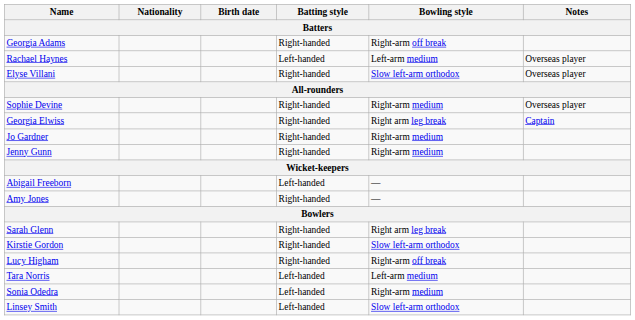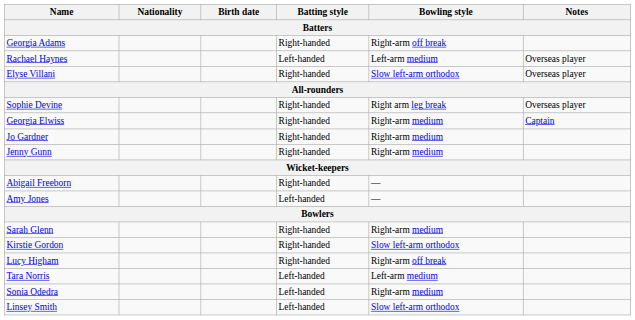 <table class="wikitable"  style="font-size:95%; width:80%;">
 <tr>
 <th>Name</th>
 <th>Nationality</th>
 <th>Birth date</th>
 <th>Batting style</th>
 <th>Bowling style</th>
 <th>Notes</th>
 </tr>
 <tr>
 <th colspan="7">Batters</th>
 </tr>
 <tr>
 <td><a href='#'>Georgia Adams</a></td>
 <td></td>
 <td></td>
 <td>Right-handed</td>
 <td>Right-arm <a href='#'>off break</a></td>
 <td></td>
 </tr>
 <tr>
 <td><a href='#'>Rachael Haynes</a></td>
 <td></td>
 <td></td>
 <td>Left-handed</td>
 <td>Left-arm <a href='#'>medium</a></td>
 <td>Overseas player</td>
 </tr>
 <tr>
 <td><a href='#'>Elyse Villani</a></td>
 <td></td>
 <td></td>
 <td>Right-handed</td>
 <td><a href='#'>Slow left-arm orthodox</a></td>
 <td>Overseas player</td>
 </tr>
 <tr>
 <th colspan="7">All-rounders</th>
 </tr>
 <tr>
 <td><a href='#'>Sophie Devine</a></td>
 <td></td>
 <td></td>
 <td>Right-handed</td>
-<td>Right-arm <a href='#'>medium</a></td>
+<td>Right arm <a href='#'>leg break</a></td>
 <td>Overseas player</td>
 </tr>
 <tr>
 <td><a href='#'>Georgia Elwiss</a></td>
 <td></td>
 <td></td>
 <td>Right-handed</td>
-<td>Right arm <a href='#'>leg break</a></td>
+<td>Right-arm <a href='#'>medium</a></td>
 <td><a href='#'>Captain</a></td>
 </tr>
 <tr>
 <td><a href='#'>Jo Gardner</a></td>
 <td></td>
 <td></td>
 <td>Right-handed</td>
 <td>Right-arm <a href='#'>medium</a></td>
 <td></td>
 </tr>
 <tr>
 <td><a href='#'>Jenny Gunn</a></td>
 <td></td>
 <td></td>
 <td>Right-handed</td>
 <td>Right-arm <a href='#'>medium</a></td>
 <td></td>
 </tr>
 <tr>
 <th colspan="7">Wicket-keepers</th>
 </tr>
 <tr>
 <td><a href='#'>Abigail Freeborn</a></td>
 <td></td>
 <td></td>
-<td>Left-handed</td>
+<td>Right-handed</td>
 <td>—</td>
 <td></td>
 </tr>
 <tr>
 <td><a href='#'>Amy Jones</a></td>
 <td></td>
 <td></td>
-<td>Right-handed</td>
+<td>Left-handed</td>
 <td>—</td>
 <td></td>
 </tr>
 <tr>
 <th colspan="7">Bowlers</th>
 </tr>
 <tr>
 <td><a href='#'>Sarah Glenn</a></td>
 <td></td>
 <td></td>
 <td>Right-handed</td>
-<td>Right arm <a href='#'>leg break</a></td>
+<td>Right-arm <a href='#'>medium</a></td>
 <td></td>
 </tr>
 <tr>
 <td><a href='#'>Kirstie Gordon</a></td>
 <td></td>
 <td></td>
 <td>Right-handed</td>
 <td><a href='#'>Slow left-arm orthodox</a></td>
 <td></td>
 </tr>
 <tr>
 <td><a href='#'>Lucy Higham</a></td>
 <td></td>
 <td></td>
 <td>Right-handed</td>
 <td>Right-arm <a href='#'>off break</a></td>
 <td></td>
 </tr>
 <tr>
 <td><a href='#'>Tara Norris</a></td>
 <td></td>
 <td></td>
 <td>Left-handed</td>
 <td>Left-arm <a href='#'>medium</a></td>
 <td></td>
 </tr>
 <tr>
 <td><a href='#'>Sonia Odedra</a></td>
 <td></td>
 <td></td>
 <td>Left-handed</td>
 <td>Right-arm <a href='#'>medium</a></td>
 <td></td>
 </tr>
 <tr>
 <td><a href='#'>Linsey Smith</a></td>
 <td></td>
 <td></td>
 <td>Left-handed</td>
 <td><a href='#'>Slow left-arm orthodox</a></td>
 <td></td>
 </tr>
 </table>
